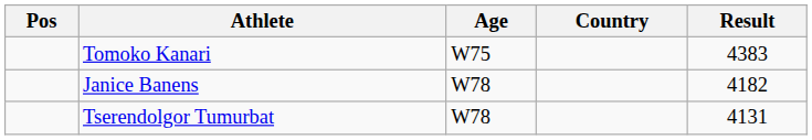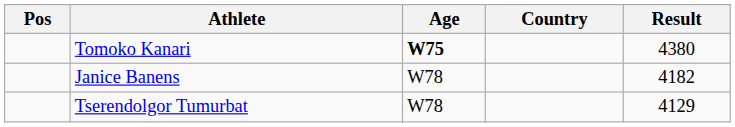 <table class="wikitable"  style="text-align:center; width:50%;">
 <tr>
 <th>Pos</th>
 <th>Athlete</th>
 <th>Age</th>
 <th>Country</th>
 <th>Result</th>
 </tr>
 <tr>
 <td align=center></td>
 <td align=left><a href='#'>Tomoko Kanari</a></td>
-<td align=left>W75</td>
+<td align=left><strong>W75</strong></td>
 <td align=left></td>
-<td>4383</td>
+<td>4380</td>
 </tr>
 <tr>
 <td align=center></td>
 <td align=left><a href='#'>Janice Banens</a></td>
 <td align=left>W78</td>
 <td align=left></td>
 <td>4182</td>
 </tr>
 <tr>
 <td align=center></td>
 <td align=left><a href='#'>Tserendolgor Tumurbat</a></td>
 <td align=left>W78</td>
 <td align=left></td>
-<td>4131</td>
+<td>4129</td>
 </tr>
 </table>
